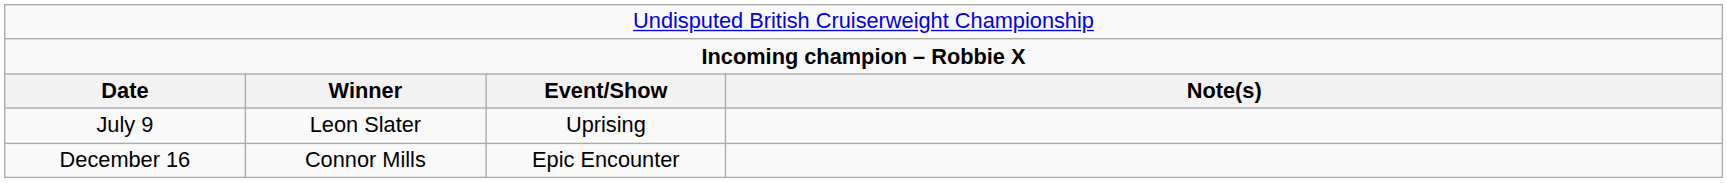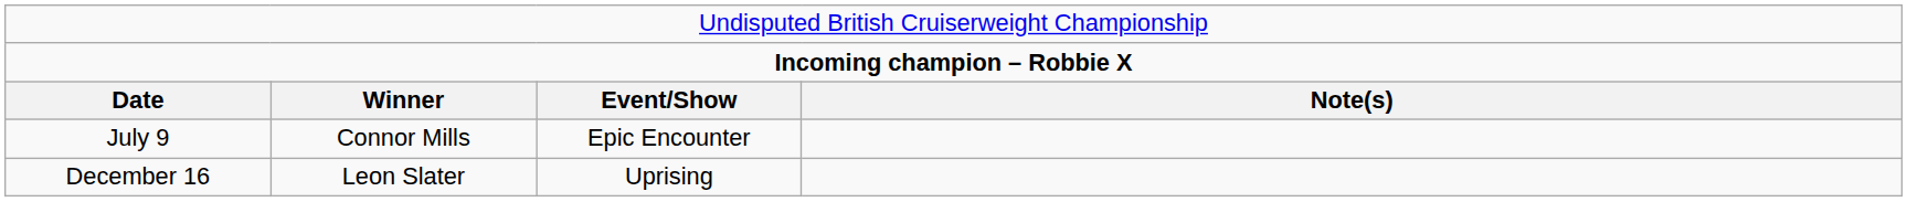 <table class="wikitable" style="text-align:center; width:100%;">
 <tr>
 <td colspan="5" style="text-align: center;"><a href='#'>Undisputed British Cruiserweight Championship</a></td>
 </tr>
 <tr>
 <td colspan="5" style="text-align: center;"><strong>Incoming champion – Robbie X</strong></td>
 </tr>
 <tr>
 <th width=14%>Date</th>
 <th width=14%>Winner</th>
 <th width=14%>Event/Show</th>
 <th width=58%>Note(s)</th>
 </tr>
 <tr>
 <td>July 9</td>
+<td>Connor Mills</td>
+<td>Epic Encounter</td>
+<td></td>
+</tr>
+<tr>
+<td>December 16</td>
 <td>Leon Slater</td>
 <td>Uprising</td>
 <td></td>
 </tr>
-<tr>
-<td>December 16</td>
-<td>Connor Mills</td>
-<td>Epic Encounter</td>
-<td></td>
-</tr>
 </table>
